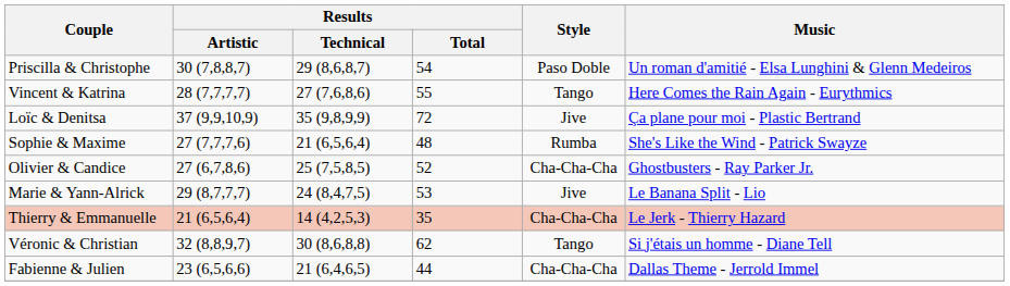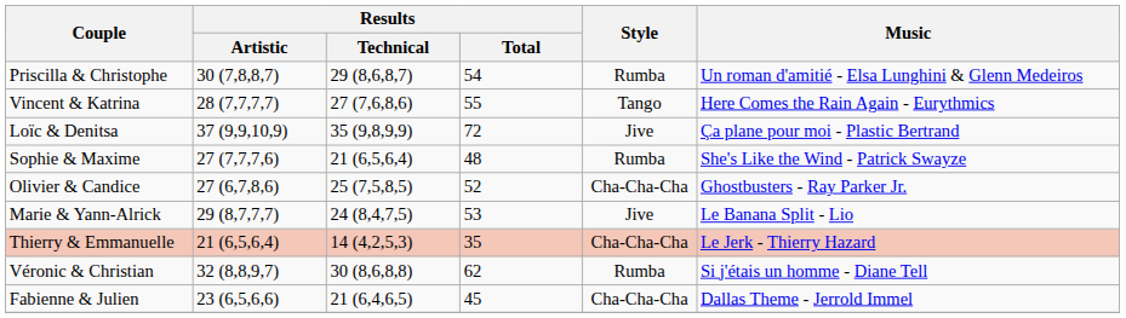 <table class="wikitable" style="width:80%;">
 <tr>
 <th rowspan="2">Couple</th>
 <th colspan=3>Results</th>
 <th rowspan="2">Style</th>
 <th rowspan="2">Music</th>
 </tr>
 <tr>
 <th style="width:12%;">Artistic</th>
 <th style="width:12%;">Technical</th>
 <th style="width:11%;">Total</th>
 </tr>
 <tr>
 <td>Priscilla & Christophe</td>
 <td>30 (7,8,8,7)</td>
 <td>29 (8,6,8,7)</td>
 <td>54</td>
-<td style="text-align:center;">Paso Doble</td>
+<td style="text-align:center;">Rumba</td>
 <td><a href='#'>Un roman d'amitié</a> - <a href='#'>Elsa Lunghini</a> & <a href='#'>Glenn Medeiros</a></td>
 </tr>
 <tr>
 <td>Vincent & Katrina</td>
 <td>28 (7,7,7,7)</td>
 <td>27 (7,6,8,6)</td>
 <td>55</td>
 <td style="text-align:center;">Tango</td>
 <td><a href='#'>Here Comes the Rain Again</a> - <a href='#'>Eurythmics</a></td>
 </tr>
 <tr>
 <td>Loïc & Denitsa</td>
 <td>37 (9,9,10,9)</td>
 <td>35 (9,8,9,9)</td>
 <td>72</td>
 <td style="text-align:center;">Jive</td>
 <td><a href='#'>Ça plane pour moi</a> - <a href='#'>Plastic Bertrand</a></td>
 </tr>
 <tr>
 <td>Sophie & Maxime</td>
 <td>27 (7,7,7,6)</td>
 <td>21 (6,5,6,4)</td>
 <td>48</td>
 <td style="text-align:center;">Rumba</td>
 <td><a href='#'>She's Like the Wind</a> - <a href='#'>Patrick Swayze</a></td>
 </tr>
 <tr>
 <td>Olivier & Candice</td>
 <td>27 (6,7,8,6)</td>
 <td>25 (7,5,8,5)</td>
 <td>52</td>
 <td style="text-align:center;">Cha-Cha-Cha</td>
 <td><a href='#'>Ghostbusters</a> - <a href='#'>Ray Parker Jr.</a></td>
 </tr>
 <tr>
 <td>Marie & Yann-Alrick</td>
 <td>29 (8,7,7,7)</td>
 <td>24 (8,4,7,5)</td>
 <td>53</td>
 <td style="text-align:center;">Jive</td>
 <td><a href='#'>Le Banana Split</a> - <a href='#'>Lio</a></td>
 </tr>
 <tr style="background-color:#F4C7B8;">
 <td>Thierry & Emmanuelle</td>
 <td>21 (6,5,6,4)</td>
 <td>14 (4,2,5,3)</td>
 <td>35</td>
 <td style="text-align:center;">Cha-Cha-Cha</td>
 <td><a href='#'>Le Jerk</a> - <a href='#'>Thierry Hazard</a></td>
 </tr>
 <tr>
 <td>Véronic & Christian</td>
 <td>32 (8,8,9,7)</td>
 <td>30 (8,6,8,8)</td>
 <td>62</td>
-<td style="text-align:center;">Tango</td>
+<td style="text-align:center;">Rumba</td>
 <td><a href='#'>Si j'étais un homme</a> - <a href='#'>Diane Tell</a></td>
 </tr>
 <tr>
 <td>Fabienne & Julien</td>
 <td>23 (6,5,6,6)</td>
 <td>21 (6,4,6,5)</td>
-<td>44</td>
+<td>45</td>
 <td style="text-align:center;">Cha-Cha-Cha</td>
 <td><a href='#'>Dallas Theme</a> - <a href='#'>Jerrold Immel</a></td>
 </tr>
 <tr>
 </tr>
 </table>
